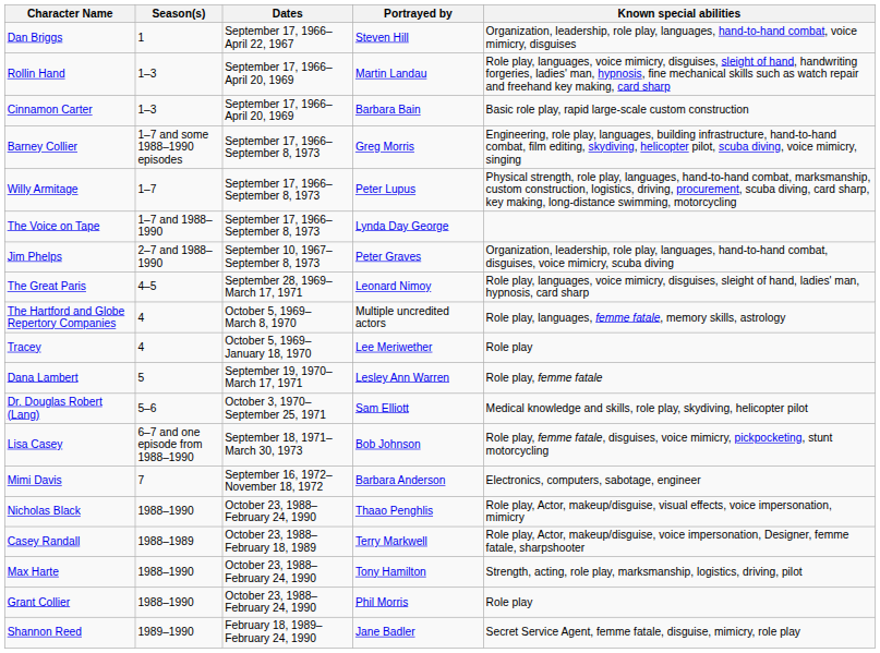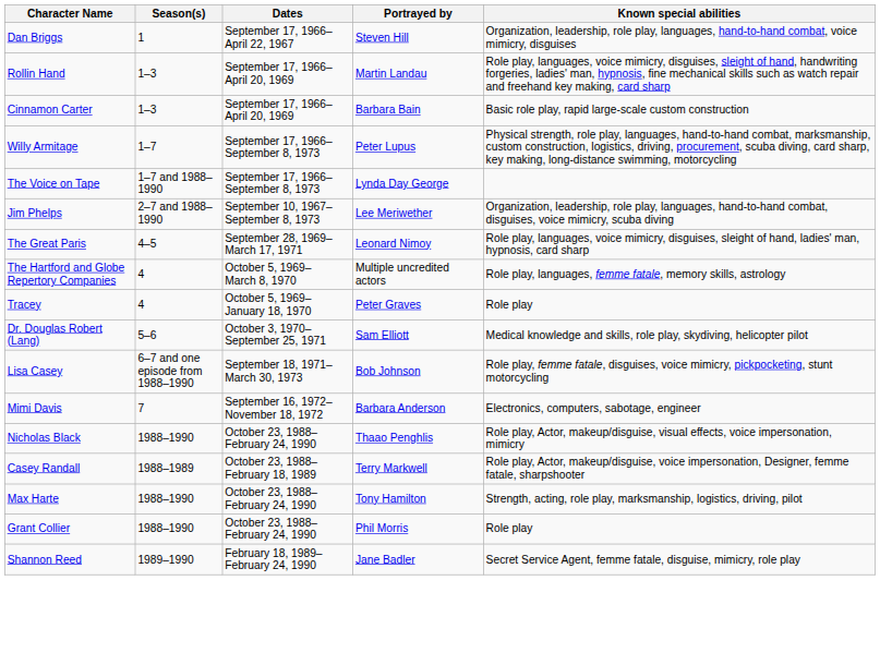 <table class="wikitable">
 <tr>
 <th width="15%">Character Name</th>
 <th width="10%">Season(s)</th>
 <th width="15%">Dates</th>
 <th width="15%">Portrayed by</th>
 <th width="45%">Known special abilities</th>
 </tr>
 <tr>
 <td><a href='#'>Dan Briggs</a></td>
 <td>1</td>
 <td>September 17, 1966–<br> April 22, 1967</td>
 <td><a href='#'>Steven Hill</a></td>
 <td>Organization, leadership, role play, languages, <a href='#'>hand-to-hand combat</a>, voice mimicry, disguises</td>
 </tr>
 <tr>
 <td><a href='#'>Rollin Hand</a></td>
 <td>1–3</td>
 <td>September 17, 1966–<br> April 20, 1969</td>
 <td><a href='#'>Martin Landau</a></td>
 <td>Role play, languages, voice mimicry, disguises, <a href='#'>sleight of hand</a>, handwriting forgeries, ladies' man, <a href='#'>hypnosis</a>, fine mechanical skills such as watch repair and freehand key making, <a href='#'>card sharp</a></td>
 </tr>
 <tr>
 <td><a href='#'>Cinnamon Carter</a></td>
 <td>1–3</td>
 <td>September 17, 1966–<br> April 20, 1969</td>
 <td><a href='#'>Barbara Bain</a></td>
 <td>Basic role play, rapid large-scale custom construction</td>
 </tr>
 <tr>
-<td><a href='#'>Barney Collier</a></td>
-<td>1–7 and some 1988–1990 episodes</td>
-<td>September 17, 1966–<br> September 8, 1973</td>
-<td><a href='#'>Greg Morris</a></td>
-<td>Engineering, role play, languages, building infrastructure, hand-to-hand combat, film editing, <a href='#'>skydiving</a>, <a href='#'>helicopter</a> pilot, <a href='#'>scuba diving</a>, voice mimicry, singing</td>
-</tr>
-<tr>
 <td><a href='#'>Willy Armitage</a></td>
 <td>1–7</td>
 <td>September 17, 1966–<br> September 8, 1973</td>
 <td><a href='#'>Peter Lupus</a></td>
 <td>Physical strength, role play, languages, hand-to-hand combat, marksmanship, custom construction, logistics, driving, <a href='#'>procurement</a>, scuba diving, card sharp, key making, long-distance swimming, motorcycling</td>
 </tr>
 <tr>
 <td><a href='#'>The Voice on Tape</a></td>
 <td>1–7 and 1988–1990</td>
 <td>September 17, 1966–<br> September 8, 1973</td>
 <td><a href='#'>Lynda Day George</a></td>
 <td></td>
 </tr>
 <tr>
 <td><a href='#'>Jim Phelps</a></td>
 <td>2–7 and 1988–1990</td>
 <td>September 10, 1967–<br> September 8, 1973</td>
-<td><a href='#'>Peter Graves</a></td>
+<td><a href='#'>Lee Meriwether</a></td>
 <td>Organization, leadership, role play, languages, hand-to-hand combat, disguises, voice mimicry, scuba diving</td>
 </tr>
 <tr>
 <td><a href='#'>The Great Paris</a></td>
 <td>4–5</td>
 <td>September 28, 1969–<br> March 17, 1971</td>
 <td><a href='#'>Leonard Nimoy</a></td>
 <td>Role play, languages, voice mimicry, disguises, sleight of hand, ladies' man, hypnosis, card sharp</td>
 </tr>
 <tr>
 <td><a href='#'>The Hartford and Globe Repertory Companies</a></td>
 <td>4</td>
 <td>October 5, 1969–<br> March 8, 1970</td>
 <td>Multiple uncredited actors</td>
 <td>Role play, languages, <em><a href='#'>femme fatale</a></em>, memory skills, astrology</td>
 </tr>
 <tr>
 <td><a href='#'>Tracey</a></td>
 <td>4</td>
 <td>October 5, 1969–<br> January 18, 1970</td>
-<td><a href='#'>Lee Meriwether</a></td>
+<td><a href='#'>Peter Graves</a></td>
 <td>Role play</td>
-</tr>
-<tr>
-<td><a href='#'>Dana Lambert</a></td>
-<td>5</td>
-<td>September 19, 1970–<br> March 17, 1971</td>
-<td><a href='#'>Lesley Ann Warren</a></td>
-<td>Role play, <em>femme fatale</em></td>
 </tr>
 <tr>
 <td><a href='#'>Dr. Douglas Robert (Lang)</a></td>
 <td>5–6</td>
 <td>October 3, 1970–<br> September 25, 1971</td>
 <td><a href='#'>Sam Elliott</a></td>
 <td>Medical knowledge and skills, role play, skydiving, helicopter pilot</td>
 </tr>
 <tr>
 <td><a href='#'>Lisa Casey</a></td>
 <td>6–7 and one episode from 1988–1990</td>
 <td>September 18, 1971–<br> March 30, 1973</td>
 <td><a href='#'>Bob Johnson</a></td>
 <td>Role play, <em>femme fatale</em>, disguises, voice mimicry, <a href='#'>pickpocketing</a>, stunt motorcycling</td>
 </tr>
 <tr>
 <td><a href='#'>Mimi Davis</a></td>
 <td>7</td>
 <td>September 16, 1972–<br> November 18, 1972</td>
 <td><a href='#'>Barbara Anderson</a></td>
 <td>Electronics, computers, sabotage, engineer</td>
 </tr>
 <tr>
 <td><a href='#'>Nicholas Black</a></td>
 <td>1988–1990</td>
 <td>October 23, 1988–<br> February 24, 1990</td>
 <td><a href='#'>Thaao Penghlis</a></td>
 <td>Role play, Actor, makeup/disguise, visual effects, voice impersonation, mimicry</td>
 </tr>
 <tr>
 <td><a href='#'>Casey Randall</a></td>
 <td>1988–1989</td>
 <td>October 23, 1988–<br> February 18, 1989</td>
 <td><a href='#'>Terry Markwell</a></td>
 <td>Role play, Actor, makeup/disguise, voice impersonation, Designer, femme fatale, sharpshooter</td>
 </tr>
 <tr>
 <td><a href='#'>Max Harte</a></td>
 <td>1988–1990</td>
 <td>October 23, 1988–<br> February 24, 1990</td>
 <td><a href='#'>Tony Hamilton</a></td>
 <td>Strength, acting, role play, marksmanship, logistics, driving, pilot</td>
 </tr>
 <tr>
 <td><a href='#'>Grant Collier</a></td>
 <td>1988–1990</td>
 <td>October 23, 1988–<br> February 24, 1990</td>
 <td><a href='#'>Phil Morris</a></td>
 <td>Role play</td>
 </tr>
 <tr>
 <td><a href='#'>Shannon Reed</a></td>
 <td>1989–1990</td>
 <td>February 18, 1989–<br> February 24, 1990</td>
 <td><a href='#'>Jane Badler</a></td>
 <td>Secret Service Agent, femme fatale, disguise, mimicry, role play</td>
 </tr>
 </table>
